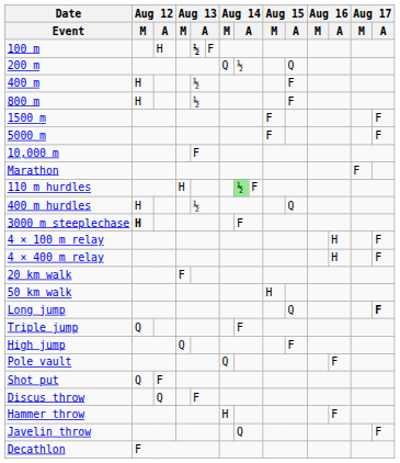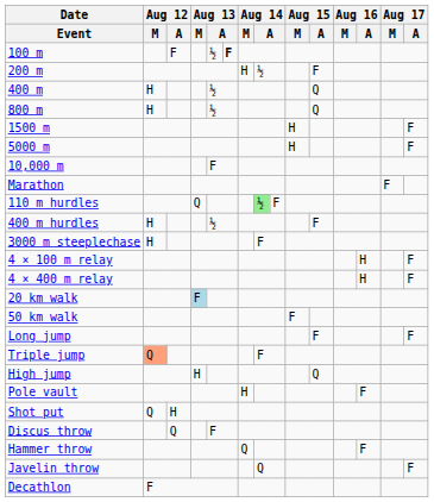 <table class="wikitable athletics-schedule">
 <tr>
 <th>Date</th>
 <th colspan="2">Aug 12</th>
 <th colspan="3">Aug 13</th>
 <th colspan="3">Aug 14</th>
 <th colspan="2">Aug 15</th>
 <th colspan="2">Aug 16</th>
 <th colspan="2">Aug 17</th>
 </tr>
 <tr>
 <th>Event</th>
 <th>M</th>
 <th>A</th>
 <th>M</th>
 <th colspan="2">A</th>
 <th>M</th>
 <th colspan="2">A</th>
 <th>M</th>
 <th>A</th>
 <th>M</th>
 <th>A</th>
 <th>M</th>
 <th>A</th>
 </tr>
 <tr>
 <td class="event"><a href='#'>100 m</a></td>
 <td></td>
-<td class="heats">H</td>
+<td class="final">F</td>
 <td></td>
-<td class="semifinals"><strong>½</strong></td>
-<td class="final">F</td>
+<td class="semifinals">½</td>
+<td class="final"><strong>F</strong></td>
 <td colspan="3"></td>
 <td colspan="2"></td>
 <td colspan="2"></td>
 <td colspan="2"></td>
 </tr>
 <tr>
 <td class="event"><a href='#'>200 m</a></td>
 <td colspan="2"></td>
 <td colspan="3"></td>
-<td class="qualifiers">Q</td>
+<td class="heats">H</td>
 <td class="semifinals" colspan="2">½</td>
 <td></td>
-<td class="qualifiers">Q</td>
+<td class="final">F</td>
 <td colspan="2"></td>
 <td colspan="2"></td>
 </tr>
 <tr>
 <td class="event"><a href='#'>400 m</a></td>
 <td class="heats">H</td>
 <td></td>
 <td></td>
 <td class="semifinals" colspan="2">½</td>
 <td colspan="3"></td>
 <td></td>
-<td class="final">F</td>
+<td class="qualifiers">Q</td>
 <td colspan="2"></td>
 <td colspan="2"></td>
 </tr>
 <tr>
 <td class="event"><a href='#'>800 m</a></td>
 <td class="heats">H</td>
 <td></td>
 <td></td>
 <td class="semifinals" colspan="2">½</td>
 <td colspan="3"></td>
 <td></td>
-<td class="final">F</td>
+<td class="qualifiers">Q</td>
 <td colspan="2"></td>
 <td colspan="2"></td>
 </tr>
 <tr>
 <td class="event"><a href='#'>1500 m</a></td>
 <td colspan="2"></td>
 <td colspan="3"></td>
 <td colspan="3"></td>
-<td class="final">F</td>
+<td class="heats">H</td>
 <td></td>
 <td colspan="2"></td>
 <td></td>
 <td class="final">F</td>
 </tr>
 <tr>
 <td class="event"><a href='#'>5000 m</a></td>
 <td colspan="2"></td>
 <td colspan="3"></td>
 <td colspan="3"></td>
-<td class="final">F</td>
+<td class="heats">H</td>
 <td></td>
 <td colspan="2"></td>
 <td></td>
 <td class="final">F</td>
 </tr>
 <tr>
 <td class="event"><a href='#'>10,000 m</a></td>
 <td colspan="2"></td>
 <td></td>
 <td colspan="2" class="final">F</td>
 <td colspan="3"></td>
 <td colspan="2"></td>
 <td colspan="2"></td>
 <td colspan="2"></td>
 </tr>
 <tr>
 <td class="event"><a href='#'>Marathon</a></td>
 <td colspan="2"></td>
 <td colspan="3"></td>
 <td colspan="3"></td>
 <td colspan="2"></td>
 <td colspan="2"></td>
 <td class="final">F</td>
 <td></td>
 </tr>
 <tr>
 <td class="event"><a href='#'>110 m hurdles</a></td>
 <td colspan="2"></td>
-<td class="heats">H</td>
+<td class="qualifiers">Q</td>
 <td colspan="2"></td>
 <td></td>
 <td class="semifinals" style="background: lightgreen;">½</td>
 <td class="final">F</td>
 <td colspan="2"></td>
 <td colspan="2"></td>
 <td colspan="2"></td>
 </tr>
 <tr>
 <td class="event"><a href='#'>400 m hurdles</a></td>
 <td class="heats">H</td>
 <td></td>
 <td></td>
 <td class="semifinals" colspan="2">½</td>
 <td colspan="3"></td>
 <td></td>
-<td class="qualifiers">Q</td>
+<td class="final">F</td>
 <td colspan="2"></td>
 <td colspan="2"></td>
 </tr>
 <tr>
 <td class="event"><a href='#'>3000 m steeplechase</a></td>
-<td class="heats"><strong>H</strong></td>
+<td class="heats">H</td>
 <td></td>
 <td colspan="3"></td>
 <td></td>
 <td class="final" colspan="2">F</td>
 <td colspan="2"></td>
 <td colspan="2"></td>
 <td colspan="2"></td>
 </tr>
 <tr>
 <td class="event"><a href='#'>4 × 100 m relay</a></td>
 <td colspan="2"></td>
 <td colspan="3"></td>
 <td colspan="3"></td>
 <td colspan="2"></td>
 <td></td>
 <td class="heats">H</td>
 <td></td>
 <td class="final">F</td>
 </tr>
 <tr>
 <td class="event"><a href='#'>4 × 400 m relay</a></td>
 <td colspan="2"></td>
 <td colspan="3"></td>
 <td colspan="3"></td>
 <td colspan="2"></td>
 <td></td>
 <td class="heats">H</td>
 <td></td>
 <td class="final">F</td>
 </tr>
 <tr>
 <td class="event"><a href='#'>20 km walk</a></td>
 <td colspan="2"></td>
-<td class="final">F</td>
+<td class="final" style="background: lightblue;">F</td>
 <td colspan="2"></td>
 <td colspan="3"></td>
 <td colspan="2"></td>
 <td colspan="2"></td>
 <td colspan="2"></td>
 </tr>
 <tr>
 <td class="event"><a href='#'>50 km walk</a></td>
 <td colspan="2"></td>
 <td colspan="3"></td>
 <td colspan="3"></td>
-<td class="heats">H</td>
+<td class="final">F</td>
 <td></td>
 <td colspan="2"></td>
 <td colspan="2"></td>
 </tr>
 <tr>
 <td class="event"><a href='#'>Long jump</a></td>
 <td colspan="2"></td>
 <td colspan="3"></td>
 <td colspan="3"></td>
 <td></td>
-<td class="qualifiers">Q</td>
+<td class="final">F</td>
 <td colspan="2"></td>
 <td></td>
-<td class="final"><strong>F</strong></td>
+<td class="final">F</td>
 </tr>
 <tr>
 <td class="event"><a href='#'>Triple jump</a></td>
-<td class="qualifiers">Q</td>
+<td class="qualifiers" style="background: lightsalmon;">Q</td>
 <td></td>
 <td colspan="3"></td>
 <td></td>
 <td class="final" colspan="2">F</td>
 <td colspan="2"></td>
 <td colspan="2"></td>
 <td colspan="2"></td>
 </tr>
 <tr>
 <td class="event"><a href='#'>High jump</a></td>
 <td colspan="2"></td>
-<td class="qualifiers">Q</td>
+<td class="heats">H</td>
 <td colspan="2"></td>
 <td colspan="3"></td>
 <td></td>
-<td class="final">F</td>
+<td class="qualifiers">Q</td>
 <td colspan="2"></td>
 <td colspan="2"></td>
 </tr>
 <tr>
 <td class="event"><a href='#'>Pole vault</a></td>
 <td colspan="2"></td>
 <td colspan="3"></td>
-<td class="qualifiers">Q</td>
+<td class="heats">H</td>
 <td colspan="2"></td>
 <td colspan="2"></td>
 <td></td>
 <td class="final">F</td>
 <td colspan="2"></td>
 </tr>
 <tr>
 <td class="event"><a href='#'>Shot put</a></td>
 <td class="qualifiers">Q</td>
-<td class="final">F</td>
+<td class="heats">H</td>
 <td colspan="3"></td>
 <td colspan="3"></td>
 <td colspan="2"></td>
 <td colspan="2"></td>
 <td colspan="2"></td>
 </tr>
 <tr>
 <td class="event"><a href='#'>Discus throw</a></td>
 <td></td>
 <td class="qualifiers">Q</td>
 <td></td>
 <td class="final" colspan="2">F</td>
 <td colspan="3"></td>
 <td colspan="2"></td>
 <td colspan="2"></td>
 <td colspan="2"></td>
 </tr>
 <tr>
 <td class="event"><a href='#'>Hammer throw</a></td>
 <td colspan="2"></td>
 <td colspan="3"></td>
-<td class="heats">H</td>
+<td class="qualifiers">Q</td>
 <td colspan="2"></td>
 <td colspan="2"></td>
 <td></td>
 <td class="final">F</td>
 <td colspan="2"></td>
 </tr>
 <tr>
 <td class="event"><a href='#'>Javelin throw</a></td>
 <td colspan="2"></td>
 <td colspan="3"></td>
 <td></td>
 <td class="qualifiers" colspan="2">Q</td>
 <td colspan="2"></td>
 <td colspan="2"></td>
 <td></td>
 <td class="final">F</td>
 </tr>
 <tr>
 <td class="event"><a href='#'>Decathlon</a></td>
 <td class="final" colspan="5">F</td>
 <td colspan="3"></td>
 <td colspan="2"></td>
 <td colspan="2"></td>
 <td colspan="2"></td>
 </tr>
 </table>
